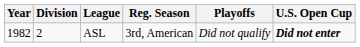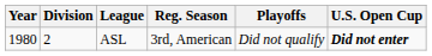 <table class="wikitable">
 <tr>
 <th>Year</th>
 <th>Division</th>
 <th>League</th>
 <th>Reg. Season</th>
 <th>Playoffs</th>
 <th>U.S. Open Cup</th>
 </tr>
 <tr>
-<td>1982</td>
+<td>1980</td>
 <td>2</td>
 <td>ASL</td>
 <td>3rd, American</td>
 <td><em>Did not qualify</em></td>
 <td><strong><em>Did not enter</em></strong></td>
 </tr>
 </table>
